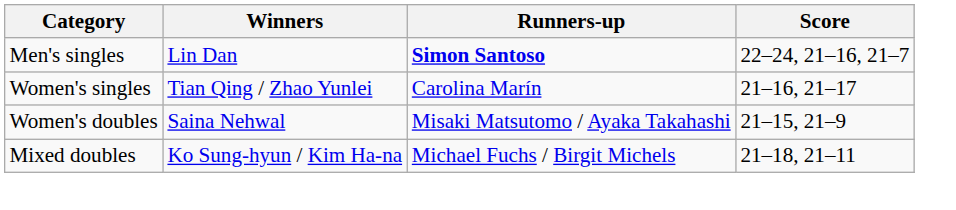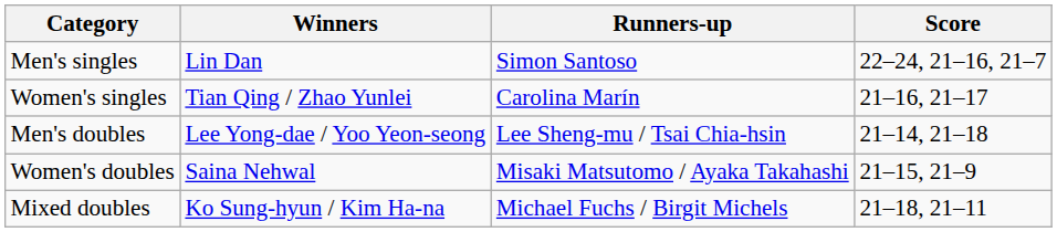 <table class=wikitable style="white-space:nowrap;">
 <tr>
 <th>Category</th>
 <th>Winners</th>
 <th>Runners-up</th>
 <th>Score</th>
 </tr>
 <tr>
 <td>Men's singles</td>
 <td> <a href='#'>Lin Dan</a></td>
-<td><strong> <a href='#'>Simon Santoso</a></strong></td>
+<td> <a href='#'>Simon Santoso</a></td>
 <td>22–24, 21–16, 21–7</td>
 </tr>
 <tr>
 <td>Women's singles</td>
 <td> <a href='#'>Tian Qing</a> / <a href='#'>Zhao Yunlei</a></td>
 <td> <a href='#'>Carolina Marín</a></td>
 <td>21–16, 21–17</td>
+</tr>
+<tr>
+<td>Men's doubles</td>
+<td> <a href='#'>Lee Yong-dae</a> / <a href='#'>Yoo Yeon-seong</a></td>
+<td> <a href='#'>Lee Sheng-mu</a> / <a href='#'>Tsai Chia-hsin</a></td>
+<td>21–14, 21–18</td>
 </tr>
 <tr>
 <td>Women's doubles</td>
 <td> <a href='#'>Saina Nehwal</a></td>
 <td> <a href='#'>Misaki Matsutomo</a> / <a href='#'>Ayaka Takahashi</a></td>
 <td>21–15, 21–9</td>
 </tr>
 <tr>
 <td>Mixed doubles</td>
 <td> <a href='#'>Ko Sung-hyun</a> / <a href='#'>Kim Ha-na</a></td>
 <td> <a href='#'>Michael Fuchs</a> / <a href='#'>Birgit Michels</a></td>
 <td>21–18, 21–11</td>
 </tr>
 </table>
